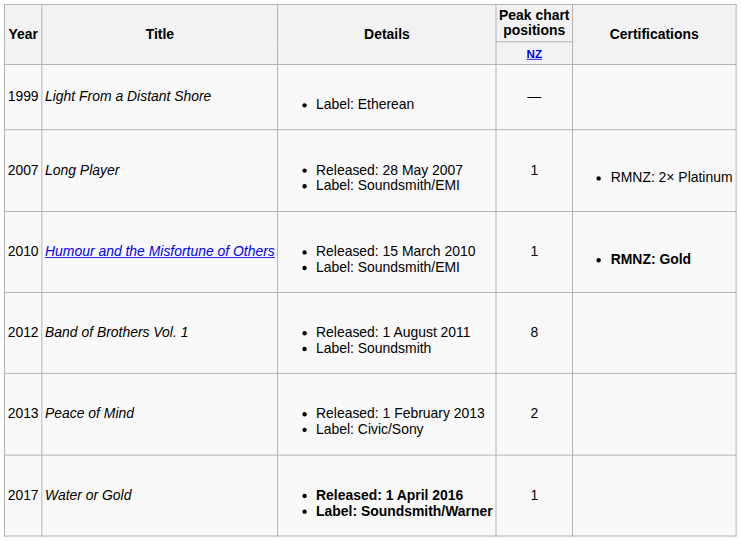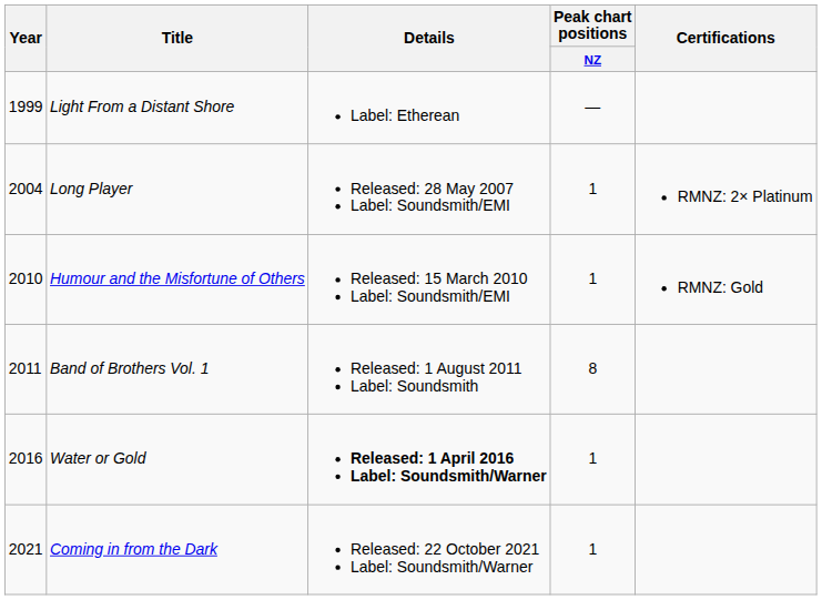 <table class="wikitable plainrowheaders">
 <tr>
 <th rowspan="2">Year</th>
 <th rowspan="2">Title</th>
 <th rowspan="2">Details</th>
 <th>Peak chart<br>positions</th>
 <th rowspan="2">Certifications</th>
 </tr>
 <tr>
 <th><small><a href='#'>NZ</a></small><br></th>
 </tr>
 <tr>
 <td>1999</td>
 <td><em>Light From a Distant Shore</em></td>
 <td><br><ul><li>Label: Etherean</li></ul></td>
 <td align="center">—</td>
 <td></td>
 </tr>
 <tr>
-<td>2007</td>
+<td>2004</td>
 <td><em>Long Player</em></td>
 <td><br><ul><li>Released: 28 May 2007</li><li>Label: Soundsmith/EMI</li></ul></td>
 <td align="center">1</td>
 <td><br><ul><li>RMNZ: 2× Platinum</li></ul></td>
 </tr>
 <tr>
 <td>2010</td>
 <td><em><a href='#'>Humour and the Misfortune of Others</a></em></td>
 <td><br><ul><li>Released: 15 March 2010</li><li>Label: Soundsmith/EMI</li></ul></td>
 <td align="center">1</td>
-<td><strong><br><ul><li>RMNZ: Gold</li></ul></strong></td>
+<td><br><ul><li>RMNZ: Gold</li></ul></td>
 </tr>
 <tr>
-<td>2012</td>
+<td>2011</td>
 <td><em>Band of Brothers Vol. 1</em><br></td>
 <td><br><ul><li>Released: 1 August 2011</li><li>Label: Soundsmith</li></ul></td>
 <td align="center">8</td>
 <td></td>
 </tr>
 <tr>
-<td>2013</td>
-<td><em>Peace of Mind</em><br></td>
-<td><br><ul><li>Released: 1 February 2013</li><li>Label: Civic/Sony</li></ul></td>
-<td align="center">2</td>
-<td></td>
-</tr>
-<tr>
-<td>2017</td>
+<td>2016</td>
 <td><em>Water or Gold</em></td>
 <td><strong><br><ul><li>Released: 1 April 2016</li><li>Label: Soundsmith/Warner</li></ul></strong></td>
 <td align="center">1</td>
 <td></td>
 </tr>
+<tr>
+<td>2021</td>
+<td><em><a href='#'>Coming in from the Dark</a></em></td>
+<td><br><ul><li>Released: 22 October 2021</li><li>Label: Soundsmith/Warner</li></ul></td>
+<td align="center">1</td>
+<td></td>
+</tr>
 </table>
